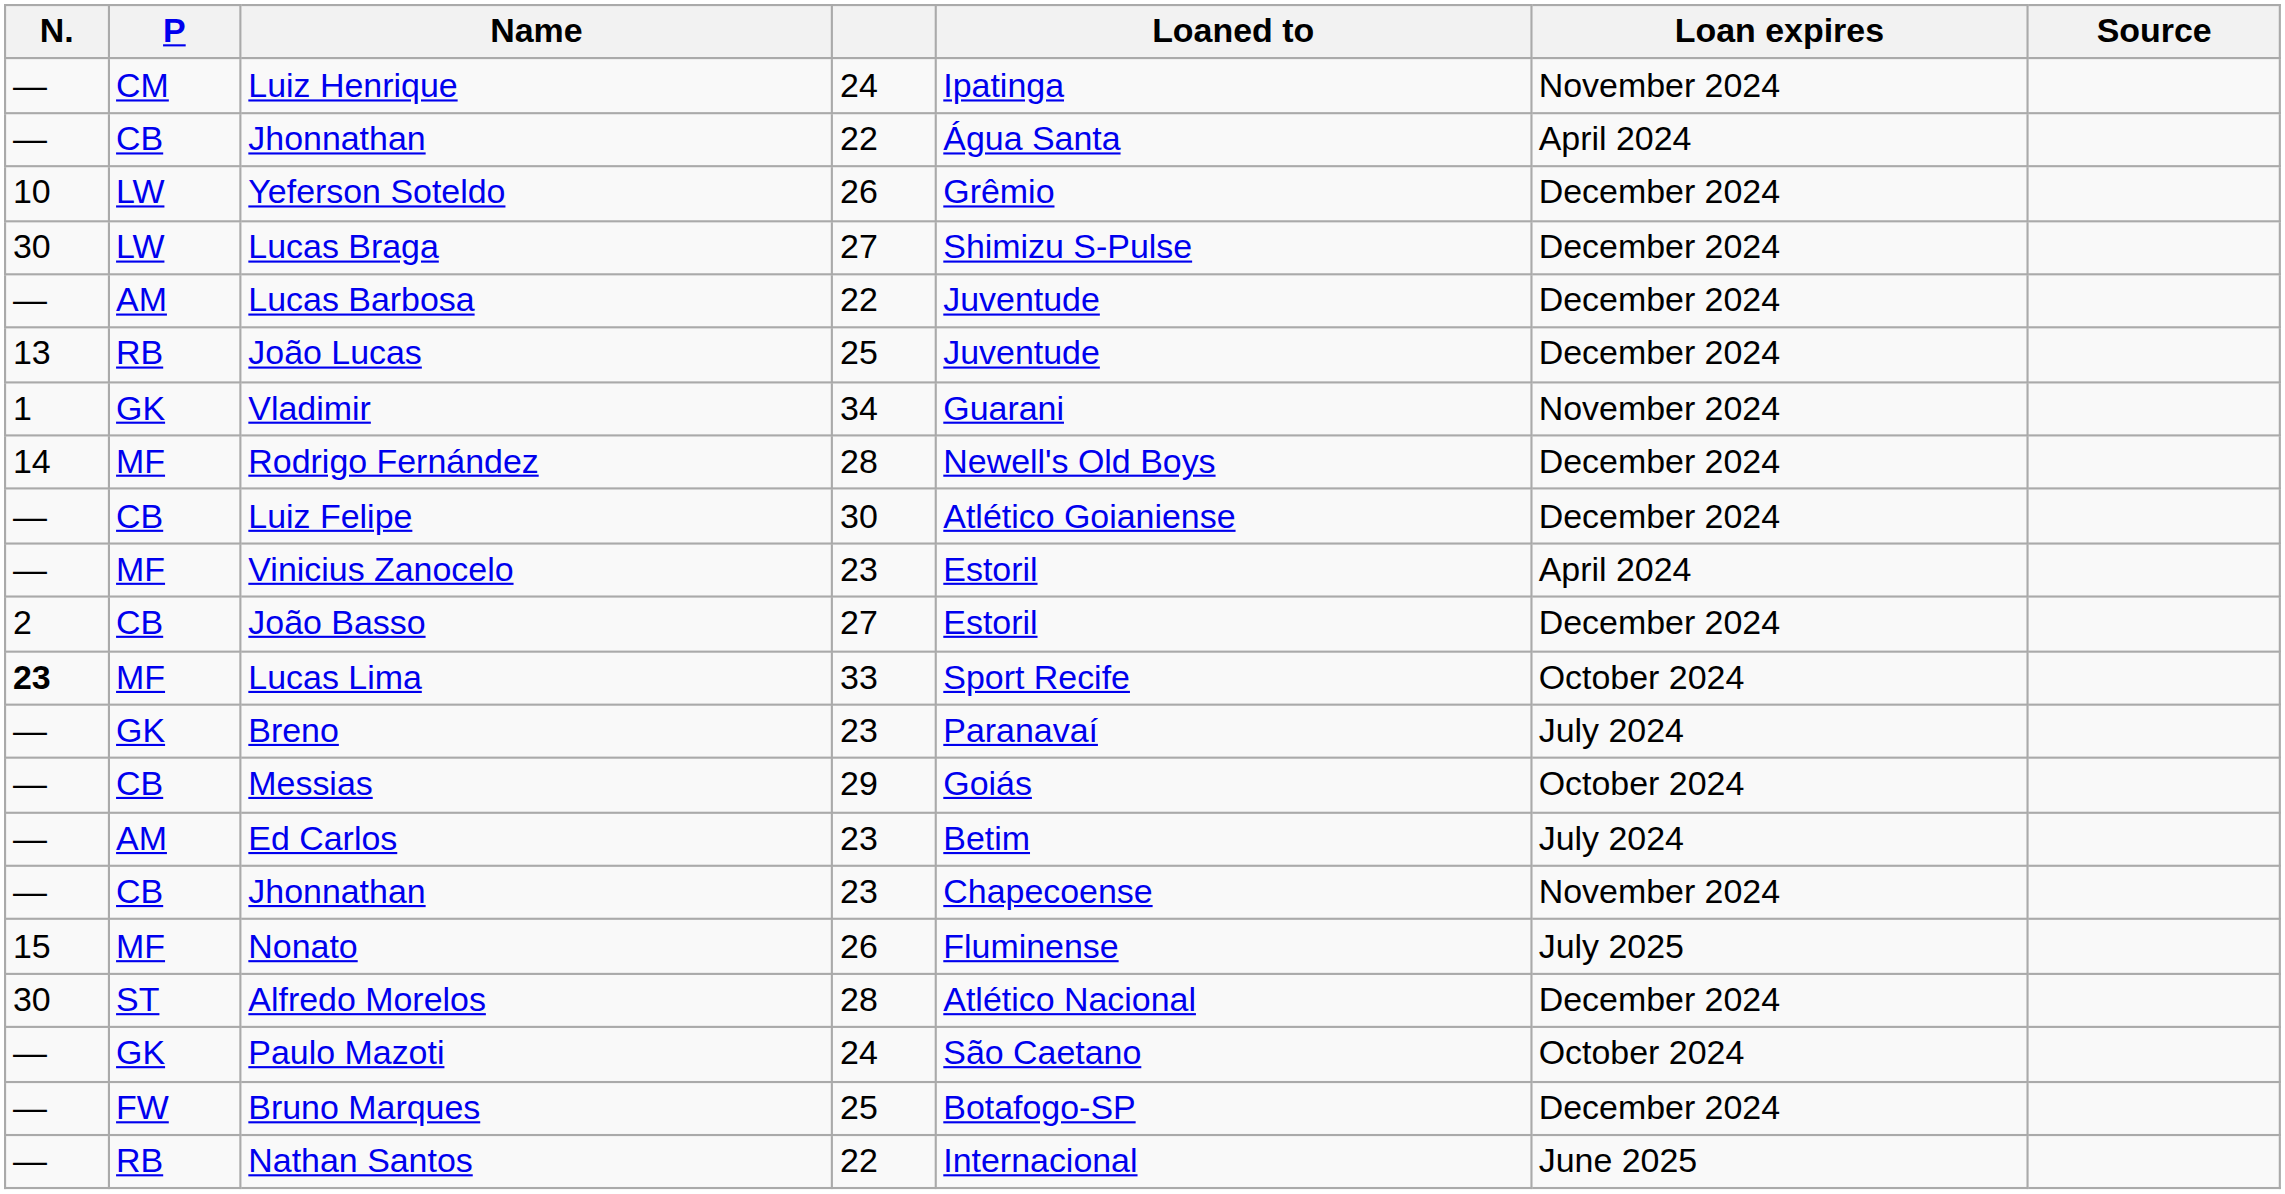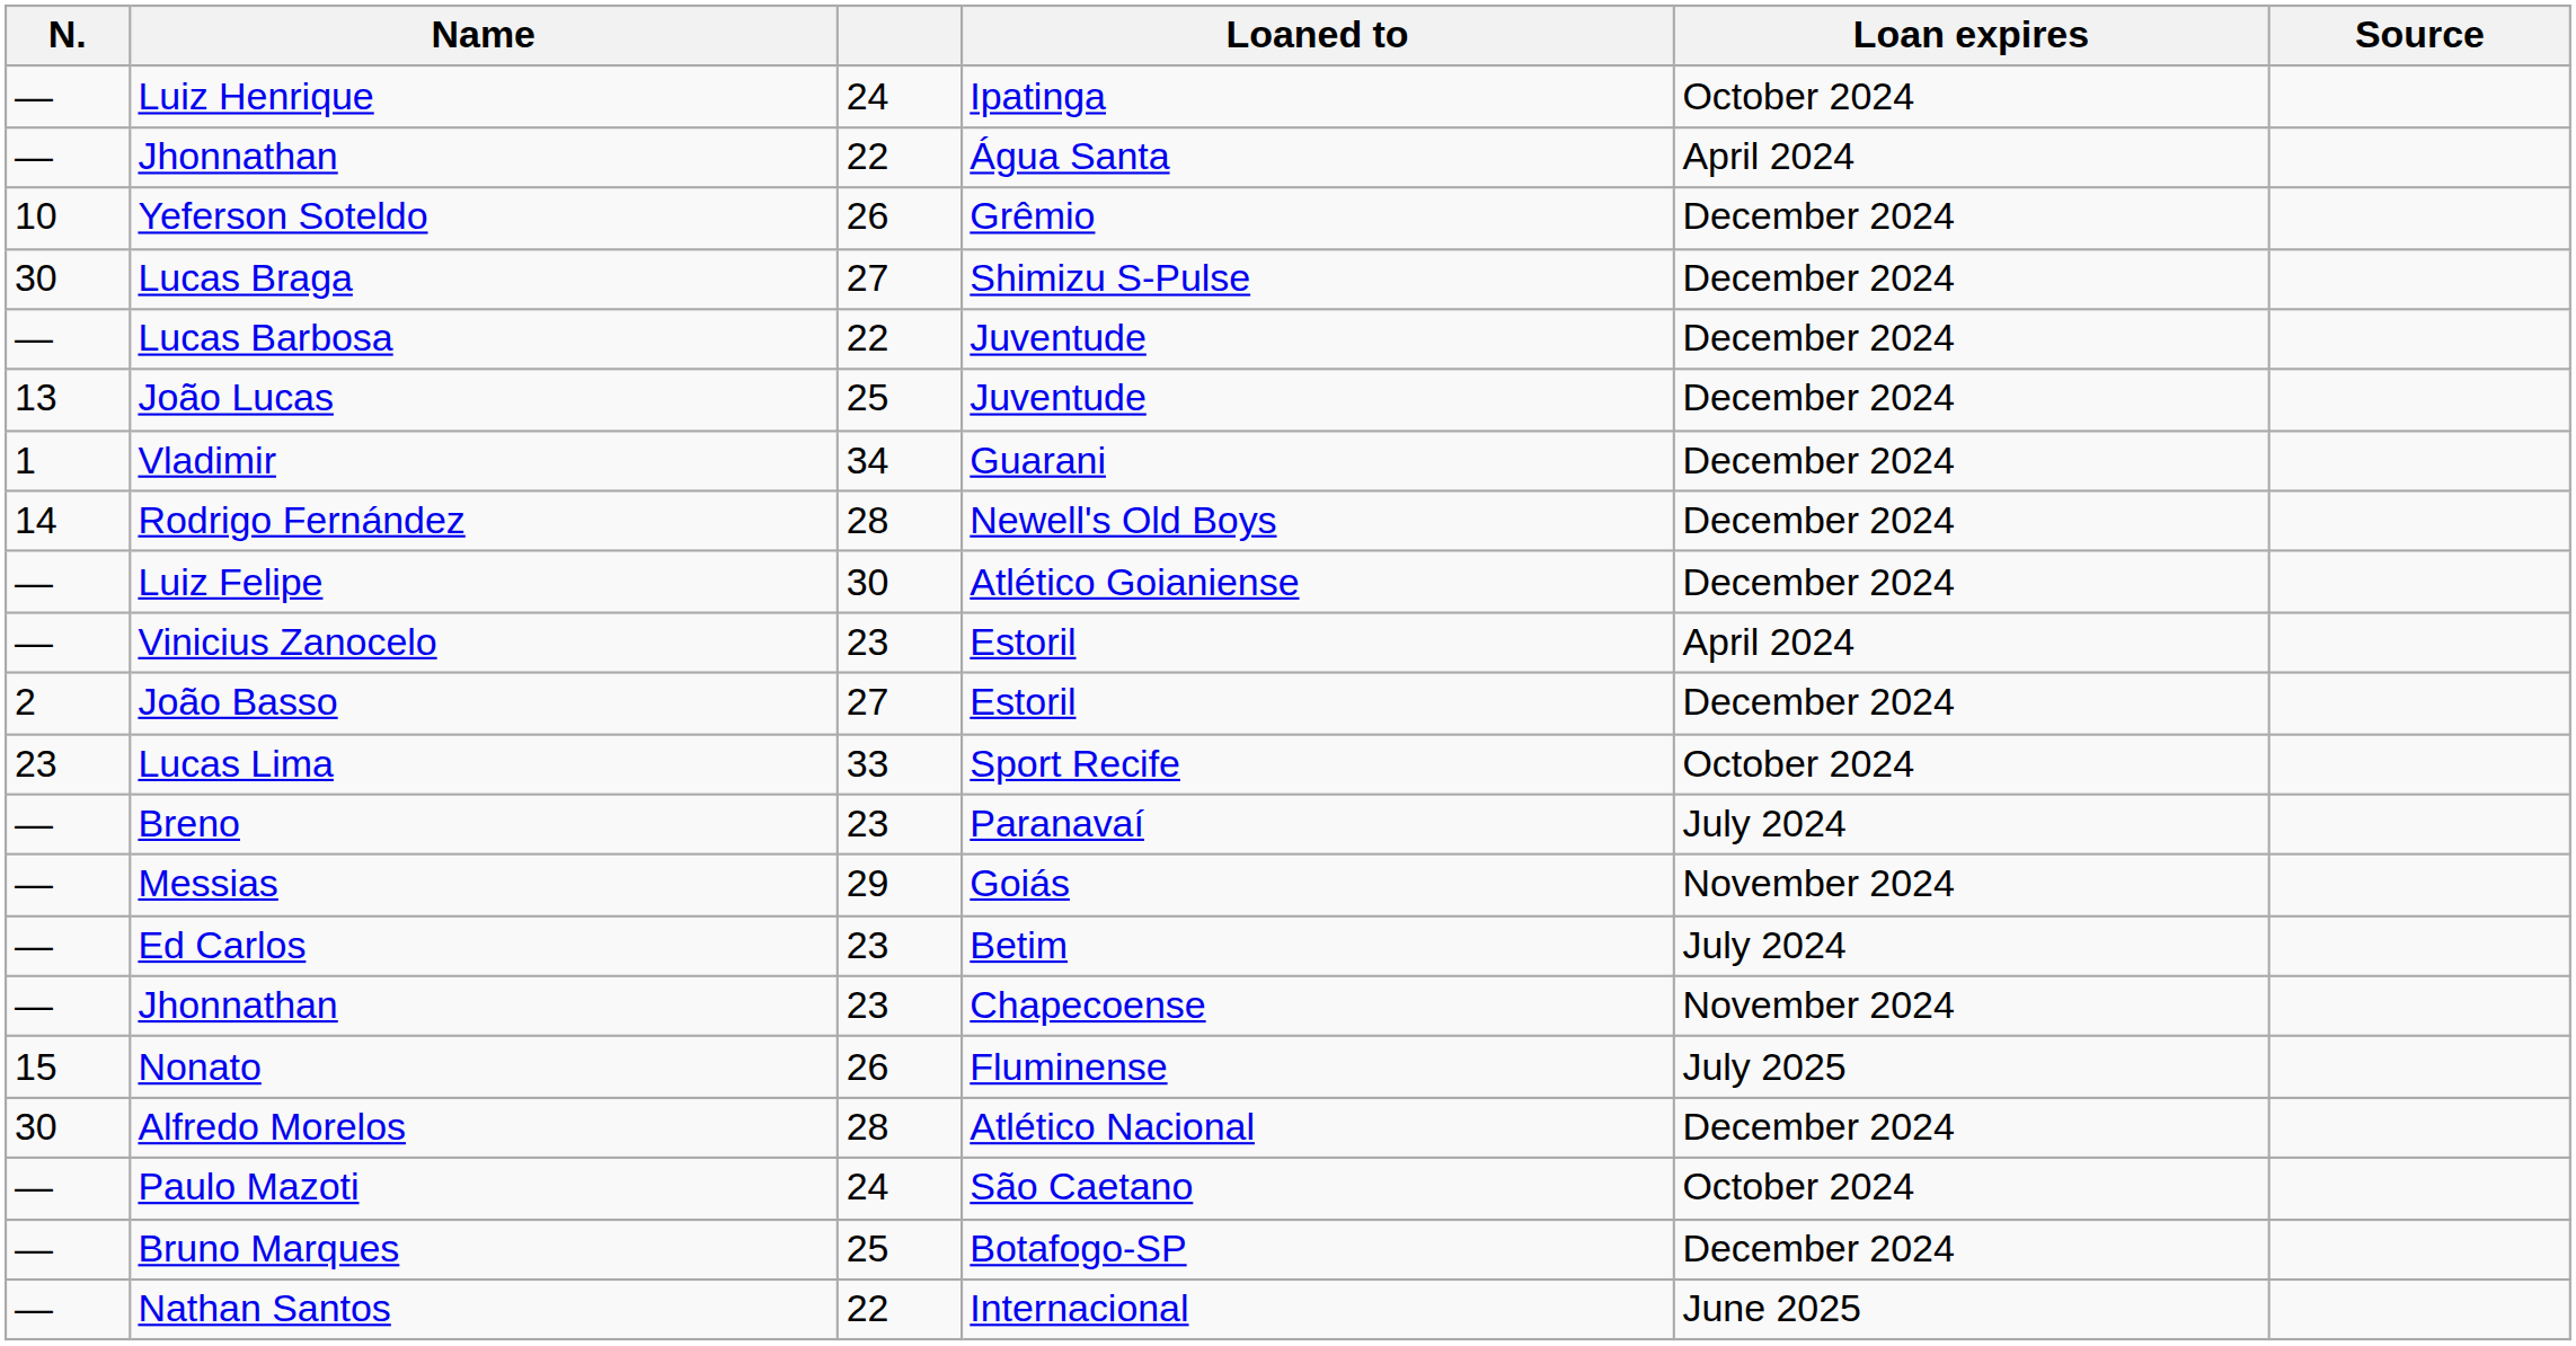 <table class="wikitable sortable" style="width:85%; text-align:center; text-align:left;">
 <tr>
 <th>N.</th>
-<th><a href='#'>P</a></th>
 <th>Name</th>
 <th></th>
 <th>Loaned to</th>
 <th>Loan expires</th>
 <th>Source</th>
 </tr>
 <tr>
 <td>—</td>
-<td><a href='#'>CM</a></td>
 <td style="text-align:left;"> <a href='#'>Luiz Henrique</a></td>
 <td>24</td>
 <td style="text-align:left;"> <a href='#'>Ipatinga</a></td>
-<td>November 2024</td>
+<td>October 2024</td>
 <td></td>
 </tr>
 <tr>
 <td>—</td>
-<td><a href='#'>CB</a></td>
 <td style="text-align:left;"> <a href='#'>Jhonnathan</a></td>
 <td>22</td>
 <td style="text-align:left;"> <a href='#'>Água Santa</a></td>
 <td>April 2024</td>
 <td></td>
 </tr>
 <tr>
 <td>10</td>
-<td><a href='#'>LW</a></td>
 <td style="text-align:left;"> <a href='#'>Yeferson Soteldo</a></td>
 <td>26</td>
 <td style="text-align:left;"> <a href='#'>Grêmio</a></td>
 <td>December 2024</td>
 <td></td>
 </tr>
 <tr>
 <td>30</td>
-<td><a href='#'>LW</a></td>
 <td style="text-align:left;"> <a href='#'>Lucas Braga</a></td>
 <td>27</td>
 <td style="text-align:left;"> <a href='#'>Shimizu S-Pulse</a></td>
 <td>December 2024</td>
 <td></td>
 </tr>
 <tr>
 <td>—</td>
-<td><a href='#'>AM</a></td>
 <td style="text-align:left;"> <a href='#'>Lucas Barbosa</a></td>
 <td>22</td>
 <td style="text-align:left;"> <a href='#'>Juventude</a></td>
 <td>December 2024</td>
 <td></td>
 </tr>
 <tr>
 <td>13</td>
-<td><a href='#'>RB</a></td>
 <td style="text-align:left;"> <a href='#'>João Lucas</a></td>
 <td>25</td>
 <td style="text-align:left;"> <a href='#'>Juventude</a></td>
 <td>December 2024</td>
 <td></td>
 </tr>
 <tr>
 <td>1</td>
-<td><a href='#'>GK</a></td>
 <td style="text-align:left;"> <a href='#'>Vladimir</a></td>
 <td>34</td>
 <td style="text-align:left;"> <a href='#'>Guarani</a></td>
-<td>November 2024</td>
+<td>December 2024</td>
 <td></td>
 </tr>
 <tr>
 <td>14</td>
-<td><a href='#'>MF</a></td>
 <td style="text-align:left;"> <a href='#'>Rodrigo Fernández</a></td>
 <td>28</td>
 <td style="text-align:left;"> <a href='#'>Newell's Old Boys</a></td>
 <td>December 2024</td>
 <td></td>
 </tr>
 <tr>
 <td>—</td>
-<td><a href='#'>CB</a></td>
 <td style="text-align:left;"> <a href='#'>Luiz Felipe</a></td>
 <td>30</td>
 <td style="text-align:left;"> <a href='#'>Atlético Goianiense</a></td>
 <td>December 2024</td>
 <td></td>
 </tr>
 <tr>
 <td>—</td>
-<td><a href='#'>MF</a></td>
 <td style="text-align:left;"> <a href='#'>Vinicius Zanocelo</a></td>
 <td>23</td>
 <td style="text-align:left;"> <a href='#'>Estoril</a></td>
 <td>April 2024</td>
 <td></td>
 </tr>
 <tr>
 <td>2</td>
-<td><a href='#'>CB</a></td>
 <td style="text-align:left;"> <a href='#'>João Basso</a></td>
 <td>27</td>
 <td style="text-align:left;"> <a href='#'>Estoril</a></td>
 <td>December 2024</td>
 <td></td>
 </tr>
 <tr>
-<td><strong>23</strong></td>
-<td><a href='#'>MF</a></td>
+<td>23</td>
 <td style="text-align:left;"> <a href='#'>Lucas Lima</a></td>
 <td>33</td>
 <td style="text-align:left;"> <a href='#'>Sport Recife</a></td>
 <td>October 2024</td>
 <td></td>
 </tr>
 <tr>
 <td>—</td>
-<td><a href='#'>GK</a></td>
 <td style="text-align:left;"> <a href='#'>Breno</a></td>
 <td>23</td>
 <td style="text-align:left;"> <a href='#'>Paranavaí</a></td>
 <td>July 2024</td>
 <td></td>
 </tr>
 <tr>
 <td>—</td>
-<td><a href='#'>CB</a></td>
 <td style="text-align:left;"> <a href='#'>Messias</a></td>
 <td>29</td>
 <td style="text-align:left;"> <a href='#'>Goiás</a></td>
-<td>October 2024</td>
+<td>November 2024</td>
 <td></td>
 </tr>
 <tr>
 <td>—</td>
-<td><a href='#'>AM</a></td>
 <td style="text-align:left;"> <a href='#'>Ed Carlos</a></td>
 <td>23</td>
 <td style="text-align:left;"> <a href='#'>Betim</a></td>
 <td>July 2024</td>
 <td></td>
 </tr>
 <tr>
 <td>—</td>
-<td><a href='#'>CB</a></td>
 <td style="text-align:left;"> <a href='#'>Jhonnathan</a></td>
 <td>23</td>
 <td style="text-align:left;"> <a href='#'>Chapecoense</a></td>
 <td>November 2024</td>
 <td></td>
 </tr>
 <tr>
 <td>15</td>
-<td><a href='#'>MF</a></td>
 <td style="text-align:left;"> <a href='#'>Nonato</a></td>
 <td>26</td>
 <td style="text-align:left;"> <a href='#'>Fluminense</a></td>
 <td>July 2025</td>
 <td></td>
 </tr>
 <tr>
 <td>30</td>
-<td><a href='#'>ST</a></td>
 <td style="text-align:left;"> <a href='#'>Alfredo Morelos</a></td>
 <td>28</td>
 <td style="text-align:left;"> <a href='#'>Atlético Nacional</a></td>
 <td>December 2024</td>
 <td></td>
 </tr>
 <tr>
 <td>—</td>
-<td><a href='#'>GK</a></td>
 <td style="text-align:left;"> <a href='#'>Paulo Mazoti</a></td>
 <td>24</td>
 <td style="text-align:left;"> <a href='#'>São Caetano</a></td>
 <td>October 2024</td>
 <td></td>
 </tr>
 <tr>
 <td>—</td>
-<td><a href='#'>FW</a></td>
 <td style="text-align:left;"> <a href='#'>Bruno Marques</a></td>
 <td>25</td>
 <td style="text-align:left;"> <a href='#'>Botafogo-SP</a></td>
 <td>December 2024</td>
 <td></td>
 </tr>
 <tr>
 <td>—</td>
-<td><a href='#'>RB</a></td>
 <td style="text-align:left;"> <a href='#'>Nathan Santos</a></td>
 <td>22</td>
 <td style="text-align:left;"> <a href='#'>Internacional</a></td>
 <td>June 2025</td>
 <td></td>
 </tr>
 </table>
